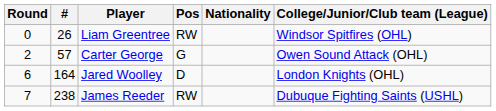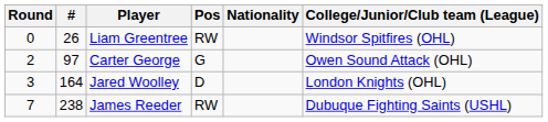 <table class="wikitable">
 <tr>
 <th>Round</th>
 <th>#</th>
 <th>Player</th>
 <th>Pos</th>
 <th>Nationality</th>
 <th>College/Junior/Club team (League)</th>
 </tr>
 <tr>
 <td style="text-align:center;">0</td>
 <td style="text-align:center;">26</td>
 <td><a href='#'>Liam Greentree</a></td>
 <td>RW</td>
 <td></td>
 <td><a href='#'>Windsor Spitfires</a> (<a href='#'>OHL</a>)</td>
 </tr>
 <tr>
 <td style="text-align:center;">2</td>
-<td style="text-align:center;">57</td>
+<td style="text-align:center;">97</td>
 <td><a href='#'>Carter George</a></td>
 <td>G</td>
 <td></td>
 <td><a href='#'>Owen Sound Attack</a> (OHL)</td>
 </tr>
 <tr>
-<td style="text-align:center;">6</td>
+<td style="text-align:center;">3</td>
 <td style="text-align:center;">164</td>
 <td><a href='#'>Jared Woolley</a></td>
 <td>D</td>
 <td></td>
 <td><a href='#'>London Knights</a> (OHL)</td>
 </tr>
 <tr>
 <td style="text-align:center;">7</td>
 <td style="text-align:center;">238</td>
 <td><a href='#'>James Reeder</a></td>
 <td>RW</td>
 <td></td>
 <td><a href='#'>Dubuque Fighting Saints</a> (<a href='#'>USHL</a>)</td>
 </tr>
 </table>
